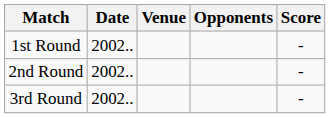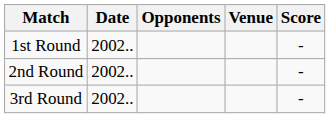 <table class="wikitable" style="text-align:center;">
 <tr>
 <th>Match</th>
 <th>Date</th>
+<th>Opponents</th>
 <th>Venue</th>
-<th>Opponents</th>
 <th>Score</th>
 </tr>
 <tr>
 <td>1st Round</td>
 <td>2002..</td>
 <td><a href='#'></a></td>
 <td><a href='#'></a></td>
 <td>-</td>
 </tr>
 <tr>
 <td>2nd Round</td>
 <td>2002..</td>
 <td><a href='#'></a></td>
 <td><a href='#'></a></td>
 <td>-</td>
 </tr>
 <tr>
 <td>3rd Round</td>
 <td>2002..</td>
 <td><a href='#'></a></td>
 <td><a href='#'></a></td>
 <td>-</td>
 </tr>
 </table>
